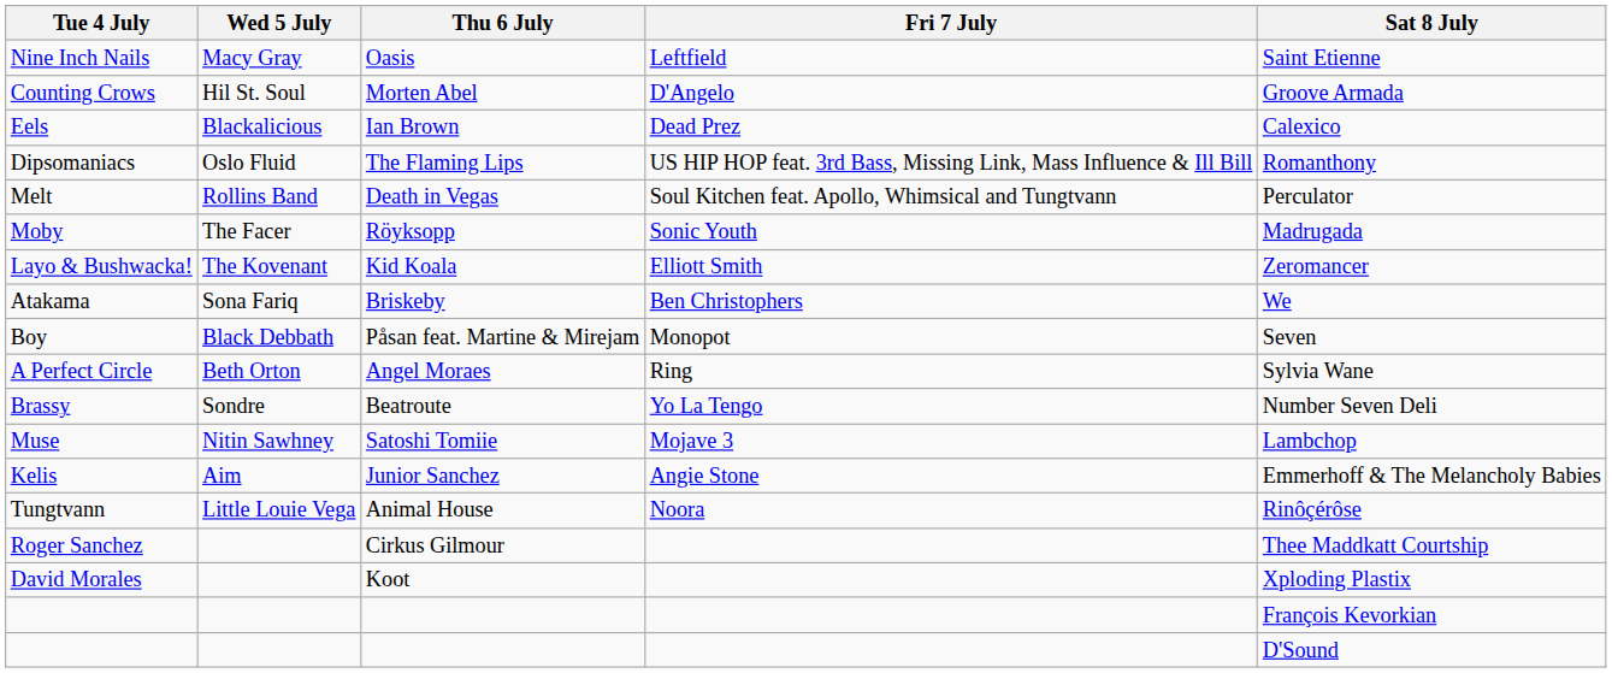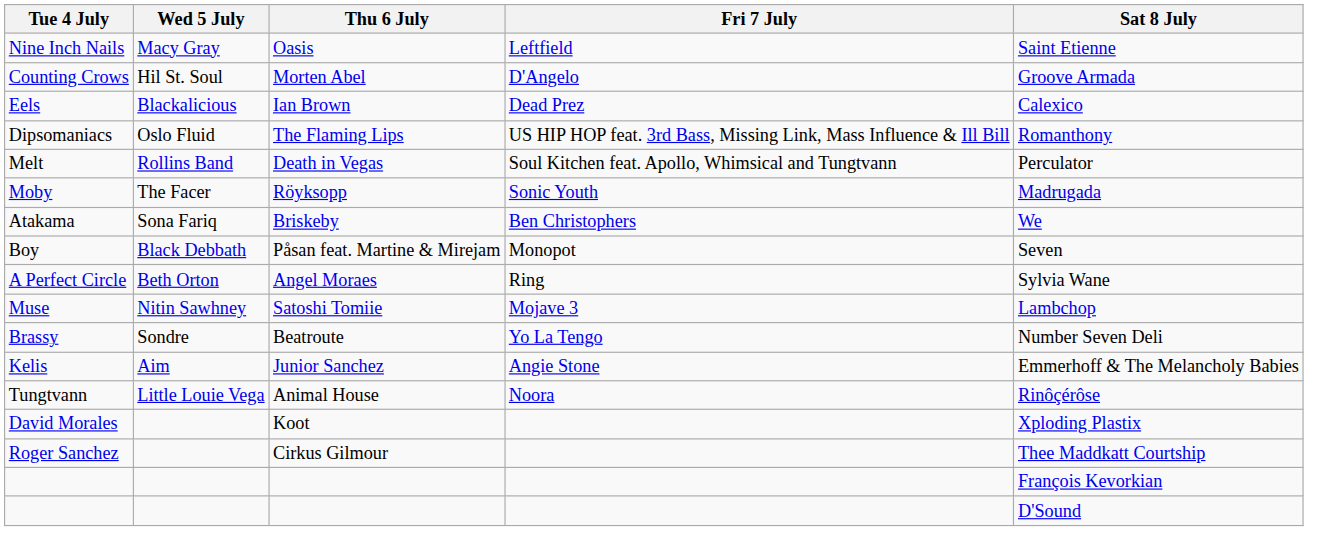 <table class="wikitable">
 <tr>
 <th>Tue 4 July</th>
 <th>Wed 5 July</th>
 <th>Thu 6 July</th>
 <th>Fri 7 July</th>
 <th>Sat 8 July</th>
 </tr>
 <tr>
 <td><a href='#'>Nine Inch Nails</a></td>
 <td><a href='#'>Macy Gray</a></td>
 <td><a href='#'>Oasis</a></td>
 <td><a href='#'>Leftfield</a></td>
 <td><a href='#'>Saint Etienne</a></td>
 </tr>
 <tr>
 <td><a href='#'>Counting Crows</a></td>
 <td>Hil St. Soul</td>
 <td><a href='#'>Morten Abel</a></td>
 <td><a href='#'>D'Angelo</a></td>
 <td><a href='#'>Groove Armada</a></td>
 </tr>
 <tr>
 <td><a href='#'>Eels</a></td>
 <td><a href='#'>Blackalicious</a></td>
 <td><a href='#'>Ian Brown</a></td>
 <td><a href='#'>Dead Prez</a></td>
 <td><a href='#'>Calexico</a></td>
 </tr>
 <tr>
 <td>Dipsomaniacs</td>
 <td>Oslo Fluid</td>
 <td><a href='#'>The Flaming Lips</a></td>
 <td>US HIP HOP feat. <a href='#'>3rd Bass</a>, Missing Link, Mass Influence & <a href='#'>Ill Bill</a></td>
 <td><a href='#'>Romanthony</a></td>
 </tr>
 <tr>
 <td>Melt</td>
 <td><a href='#'>Rollins Band</a></td>
 <td><a href='#'>Death in Vegas</a></td>
 <td>Soul Kitchen feat. Apollo, Whimsical and Tungtvann</td>
 <td>Perculator</td>
 </tr>
 <tr>
 <td><a href='#'>Moby</a></td>
 <td>The Facer</td>
 <td><a href='#'>Röyksopp</a></td>
 <td><a href='#'>Sonic Youth</a></td>
 <td><a href='#'>Madrugada</a></td>
 </tr>
 <tr>
-<td><a href='#'>Layo & Bushwacka!</a></td>
-<td><a href='#'>The Kovenant</a></td>
-<td><a href='#'>Kid Koala</a></td>
-<td><a href='#'>Elliott Smith</a></td>
-<td><a href='#'>Zeromancer</a></td>
-</tr>
-<tr>
 <td>Atakama</td>
 <td>Sona Fariq</td>
 <td><a href='#'>Briskeby</a></td>
 <td><a href='#'>Ben Christophers</a></td>
 <td><a href='#'>We</a></td>
 </tr>
 <tr>
 <td>Boy</td>
 <td><a href='#'>Black Debbath</a></td>
 <td>Påsan feat. Martine & Mirejam</td>
 <td>Monopot</td>
 <td>Seven</td>
 </tr>
 <tr>
 <td><a href='#'>A Perfect Circle</a></td>
 <td><a href='#'>Beth Orton</a></td>
 <td><a href='#'>Angel Moraes</a></td>
 <td>Ring</td>
 <td>Sylvia Wane</td>
 </tr>
 <tr>
+<td><a href='#'>Muse</a></td>
+<td><a href='#'>Nitin Sawhney</a></td>
+<td><a href='#'>Satoshi Tomiie</a></td>
+<td><a href='#'>Mojave 3</a></td>
+<td><a href='#'>Lambchop</a></td>
+</tr>
+<tr>
 <td><a href='#'>Brassy</a></td>
 <td>Sondre</td>
 <td>Beatroute</td>
 <td><a href='#'>Yo La Tengo</a></td>
 <td>Number Seven Deli</td>
-</tr>
-<tr>
-<td><a href='#'>Muse</a></td>
-<td><a href='#'>Nitin Sawhney</a></td>
-<td><a href='#'>Satoshi Tomiie</a></td>
-<td><a href='#'>Mojave 3</a></td>
-<td><a href='#'>Lambchop</a></td>
 </tr>
 <tr>
 <td><a href='#'>Kelis</a></td>
 <td><a href='#'>Aim</a></td>
 <td><a href='#'>Junior Sanchez</a></td>
 <td><a href='#'>Angie Stone</a></td>
 <td>Emmerhoff & The Melancholy Babies</td>
 </tr>
 <tr>
 <td>Tungtvann</td>
 <td><a href='#'>Little Louie Vega</a></td>
 <td>Animal House</td>
 <td><a href='#'>Noora</a></td>
 <td><a href='#'>Rinôçérôse</a></td>
 </tr>
 <tr>
+<td><a href='#'>David Morales</a></td>
+<td></td>
+<td>Koot</td>
+<td></td>
+<td><a href='#'>Xploding Plastix</a></td>
+</tr>
+<tr>
 <td><a href='#'>Roger Sanchez</a></td>
 <td></td>
 <td>Cirkus Gilmour</td>
 <td></td>
 <td><a href='#'>Thee Maddkatt Courtship</a></td>
-</tr>
-<tr>
-<td><a href='#'>David Morales</a></td>
-<td></td>
-<td>Koot</td>
-<td></td>
-<td><a href='#'>Xploding Plastix</a></td>
 </tr>
 <tr>
 <td></td>
 <td></td>
 <td></td>
 <td></td>
 <td><a href='#'>François Kevorkian</a></td>
 </tr>
 <tr>
 <td></td>
 <td></td>
 <td></td>
 <td></td>
 <td><a href='#'>D'Sound</a></td>
 </tr>
 </table>
